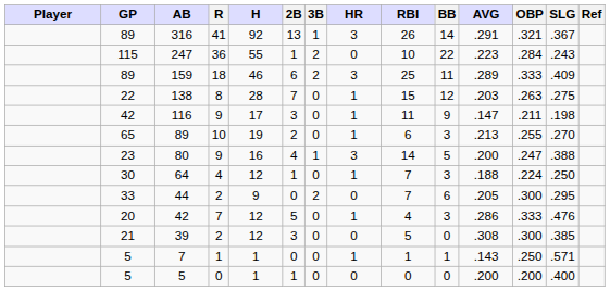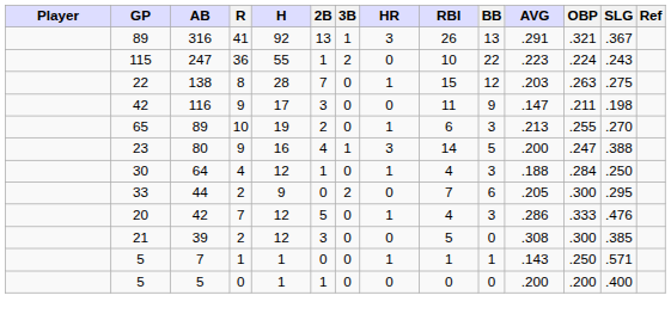 <table class="wikitable sortable">
 <tr>
 <th style="background:#ddf; width:16%;">Player</th>
 <th style="background:#ddf; width:9%;">GP</th>
 <th style="background:#ddf; width:9%;">AB</th>
 <th>R</th>
 <th style="background:#ddf; width:9%;">H</th>
 <th>2B</th>
 <th>3B</th>
 <th style="background:#ddf; width:9%;">HR</th>
 <th style="background:#ddf; width:9%;">RBI</th>
 <th>BB</th>
 <th style="background:#ddf; width:9%;">AVG</th>
 <th>OBP</th>
 <th>SLG</th>
 <th>Ref</th>
 </tr>
 <tr style="text-align:center;">
 <td></td>
 <td>89</td>
 <td>316</td>
 <td>41</td>
 <td>92</td>
 <td>13</td>
 <td>1</td>
 <td>3</td>
 <td>26</td>
-<td>14</td>
+<td>13</td>
 <td>.291</td>
 <td>.321</td>
 <td>.367</td>
 <td></td>
 </tr>
 <tr style="text-align:center;">
 <td></td>
 <td>115</td>
 <td>247</td>
 <td>36</td>
 <td>55</td>
 <td>1</td>
 <td>2</td>
 <td>0</td>
 <td>10</td>
 <td>22</td>
 <td>.223</td>
-<td>.284</td>
+<td>.224</td>
 <td>.243</td>
-<td></td>
-</tr>
-<tr style="text-align:center;">
-<td></td>
-<td>89</td>
-<td>159</td>
-<td>18</td>
-<td>46</td>
-<td>6</td>
-<td>2</td>
-<td>3</td>
-<td>25</td>
-<td>11</td>
-<td>.289</td>
-<td>.333</td>
-<td>.409</td>
 <td></td>
 </tr>
 <tr style="text-align:center;">
 <td></td>
 <td>22</td>
 <td>138</td>
 <td>8</td>
 <td>28</td>
 <td>7</td>
 <td>0</td>
 <td>1</td>
 <td>15</td>
 <td>12</td>
 <td>.203</td>
 <td>.263</td>
 <td>.275</td>
 <td></td>
 </tr>
 <tr style="text-align:center;">
 <td></td>
 <td>42</td>
 <td>116</td>
 <td>9</td>
 <td>17</td>
 <td>3</td>
 <td>0</td>
-<td>1</td>
+<td>0</td>
 <td>11</td>
 <td>9</td>
 <td>.147</td>
 <td>.211</td>
 <td>.198</td>
 <td></td>
 </tr>
 <tr style="text-align:center;">
 <td></td>
 <td>65</td>
 <td>89</td>
 <td>10</td>
 <td>19</td>
 <td>2</td>
 <td>0</td>
 <td>1</td>
 <td>6</td>
 <td>3</td>
 <td>.213</td>
 <td>.255</td>
 <td>.270</td>
 <td></td>
 </tr>
 <tr style="text-align:center;">
 <td></td>
 <td>23</td>
 <td>80</td>
 <td>9</td>
 <td>16</td>
 <td>4</td>
 <td>1</td>
 <td>3</td>
 <td>14</td>
 <td>5</td>
 <td>.200</td>
 <td>.247</td>
 <td>.388</td>
 <td></td>
 </tr>
 <tr style="text-align:center;">
 <td></td>
 <td>30</td>
 <td>64</td>
 <td>4</td>
 <td>12</td>
 <td>1</td>
 <td>0</td>
 <td>1</td>
-<td>7</td>
+<td>4</td>
 <td>3</td>
 <td>.188</td>
-<td>.224</td>
+<td>.284</td>
 <td>.250</td>
 <td></td>
 </tr>
 <tr style="text-align:center;">
 <td></td>
 <td>33</td>
 <td>44</td>
 <td>2</td>
 <td>9</td>
 <td>0</td>
 <td>2</td>
 <td>0</td>
 <td>7</td>
 <td>6</td>
 <td>.205</td>
 <td>.300</td>
 <td>.295</td>
 <td></td>
 </tr>
 <tr style="text-align:center;">
 <td></td>
 <td>20</td>
 <td>42</td>
 <td>7</td>
 <td>12</td>
 <td>5</td>
 <td>0</td>
 <td>1</td>
 <td>4</td>
 <td>3</td>
 <td>.286</td>
 <td>.333</td>
 <td>.476</td>
 <td></td>
 </tr>
 <tr style="text-align:center;">
 <td></td>
 <td>21</td>
 <td>39</td>
 <td>2</td>
 <td>12</td>
 <td>3</td>
 <td>0</td>
 <td>0</td>
 <td>5</td>
 <td>0</td>
 <td>.308</td>
 <td>.300</td>
 <td>.385</td>
 <td></td>
 </tr>
 <tr style="text-align:center;">
 <td></td>
 <td>5</td>
 <td>7</td>
 <td>1</td>
 <td>1</td>
 <td>0</td>
 <td>0</td>
 <td>1</td>
 <td>1</td>
 <td>1</td>
 <td>.143</td>
 <td>.250</td>
 <td>.571</td>
 <td></td>
 </tr>
 <tr style="text-align:center;">
 <td></td>
 <td>5</td>
 <td>5</td>
 <td>0</td>
 <td>1</td>
 <td>1</td>
 <td>0</td>
 <td>0</td>
 <td>0</td>
 <td>0</td>
 <td>.200</td>
 <td>.200</td>
 <td>.400</td>
 <td></td>
 </tr>
 </table>
